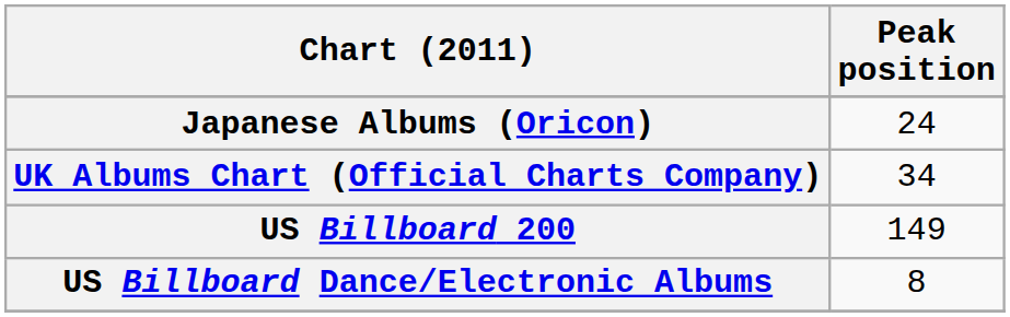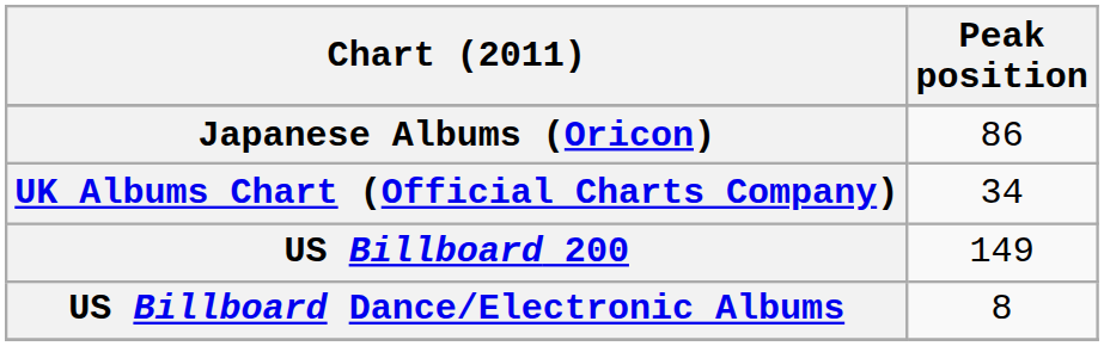 <table class="wikitable sortable plainrowheaders">
 <tr>
 <th scope="col">Chart (2011)</th>
 <th scope="col">Peak<br>position</th>
 </tr>
 <tr>
 </tr>
 <tr>
 </tr>
 <tr>
 <th scope="row">Japanese Albums (<a href='#'>Oricon</a>)</th>
-<td align="center">24</td>
+<td align="center">86</td>
 </tr>
 <tr>
 <th scope="row"><a href='#'>UK Albums Chart</a> (<a href='#'>Official Charts Company</a>)</th>
 <td align="center">34</td>
 </tr>
 <tr>
 <th scope="row">US <a href='#'><em>Billboard</em> 200</a></th>
 <td align="center">149</td>
 </tr>
 <tr>
 <th scope="row">US <em><a href='#'>Billboard</a></em> <a href='#'>Dance/Electronic Albums</a></th>
 <td align="center">8</td>
 </tr>
 <tr>
 </tr>
 </table>
